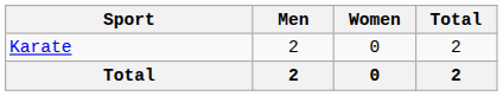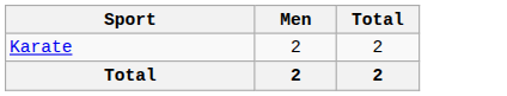 <table class="wikitable sortable" style="text-align:center;">
 <tr>
 <th width=180>Sport</th>
 <th width=55>Men</th>
-<th width=55>Women</th>
 <th width=55>Total</th>
 </tr>
 <tr>
 <td align=left><a href='#'>Karate</a></td>
 <td>2</td>
-<td>0</td>
 <td>2</td>
 </tr>
 <tr>
 <th>Total</th>
 <th>2</th>
-<th>0</th>
 <th>2</th>
 </tr>
 </table>
